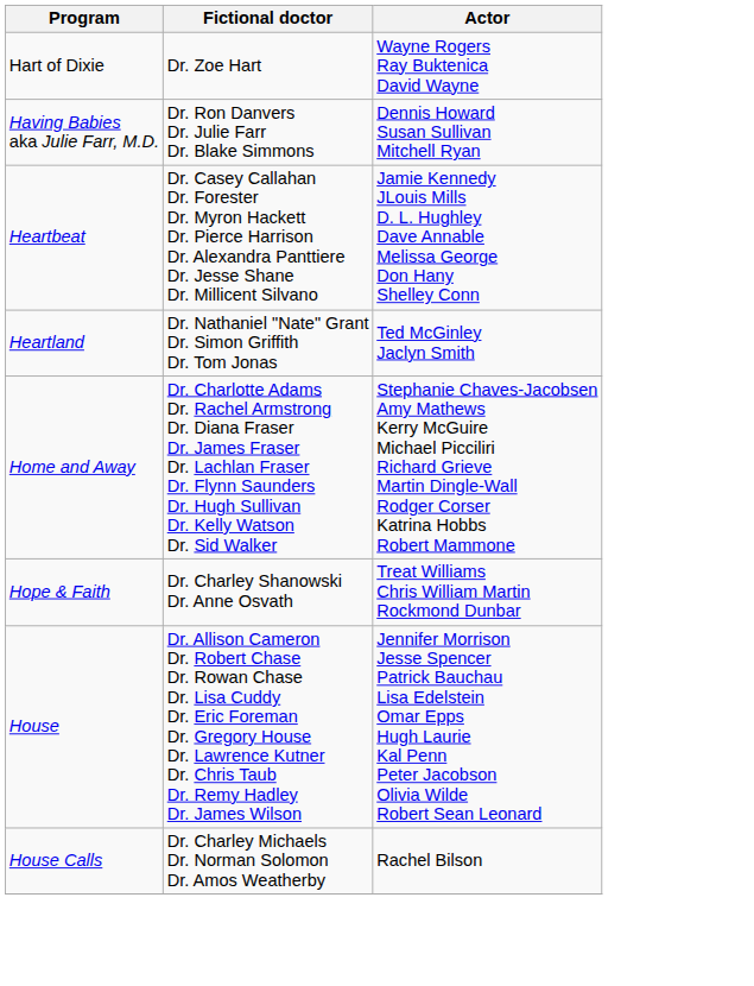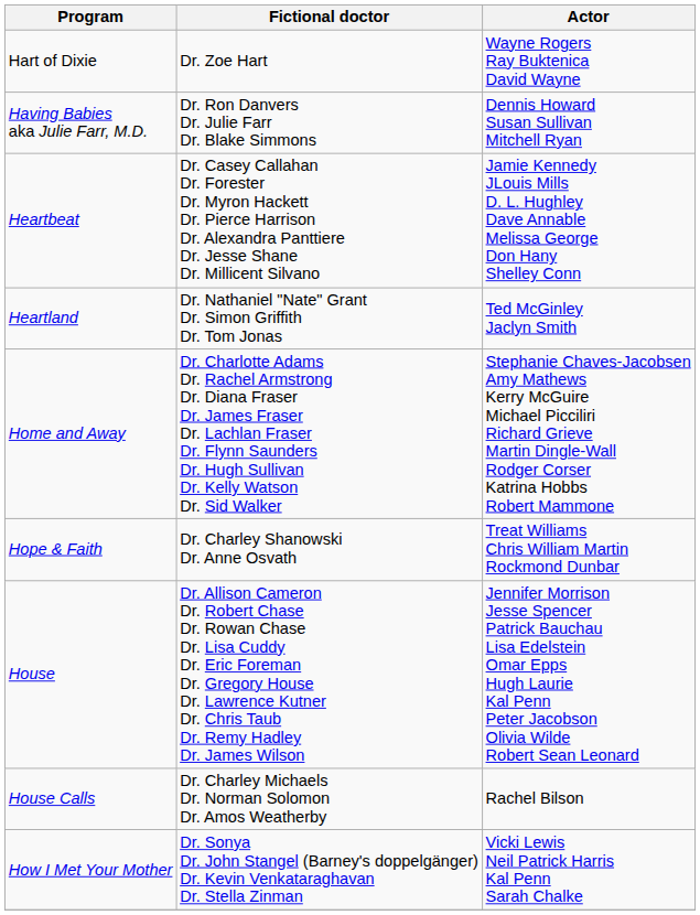 <table class="wikitable">
 <tr>
 <th>Program</th>
 <th>Fictional doctor</th>
 <th>Actor</th>
 </tr>
 <tr>
 <td>Hart of Dixie</td>
 <td>Dr. Zoe Hart</td>
 <td><a href='#'>Wayne Rogers</a><br><a href='#'>Ray Buktenica</a><br><a href='#'>David Wayne</a></td>
 </tr>
 <tr>
 <td><em><a href='#'>Having Babies</a></em><br>aka <em>Julie Farr, M.D.</em></td>
 <td>Dr. Ron Danvers<br>Dr. Julie Farr<br>Dr. Blake Simmons</td>
 <td><a href='#'>Dennis Howard</a><br><a href='#'>Susan Sullivan</a><br><a href='#'>Mitchell Ryan</a></td>
 </tr>
 <tr>
 <td><em><a href='#'>Heartbeat</a></em></td>
 <td>Dr. Casey Callahan<br>Dr. Forester<br>Dr. Myron Hackett<br>Dr. Pierce Harrison<br>Dr. Alexandra Panttiere<br>Dr. Jesse Shane<br>Dr. Millicent Silvano</td>
 <td><a href='#'>Jamie Kennedy</a><br><a href='#'>JLouis Mills</a><br><a href='#'>D. L. Hughley</a><br><a href='#'>Dave Annable</a><br><a href='#'>Melissa George</a><br><a href='#'>Don Hany</a><br><a href='#'>Shelley Conn</a></td>
 </tr>
 <tr>
 <td><em><a href='#'>Heartland</a></em></td>
 <td>Dr. Nathaniel "Nate" Grant<br>Dr. Simon Griffith<br>Dr. Tom Jonas</td>
 <td><a href='#'>Ted McGinley</a><br><a href='#'>Jaclyn Smith</a></td>
 </tr>
 <tr>
 <td><em><a href='#'>Home and Away</a></em></td>
 <td><a href='#'>Dr. Charlotte Adams</a><br>Dr. <a href='#'>Rachel Armstrong</a><br>Dr. Diana Fraser<br><a href='#'>Dr. James Fraser</a><br>Dr. <a href='#'>Lachlan Fraser</a><br><a href='#'>Dr. Flynn Saunders</a><br><a href='#'>Dr. Hugh Sullivan</a><br><a href='#'>Dr. Kelly Watson</a><br>Dr. <a href='#'>Sid Walker</a></td>
 <td><a href='#'>Stephanie Chaves-Jacobsen</a><br><a href='#'>Amy Mathews</a><br>Kerry McGuire<br>Michael Picciliri<br><a href='#'>Richard Grieve</a><br><a href='#'>Martin Dingle-Wall</a><br><a href='#'>Rodger Corser</a><br>Katrina Hobbs<br><a href='#'>Robert Mammone</a></td>
 </tr>
 <tr>
 <td><em><a href='#'>Hope & Faith</a></em></td>
 <td>Dr. Charley Shanowski<br>Dr. Anne Osvath</td>
 <td><a href='#'>Treat Williams</a><br><a href='#'>Chris William Martin</a><br><a href='#'>Rockmond Dunbar</a></td>
 </tr>
 <tr>
 <td><em><a href='#'>House</a></em></td>
 <td><a href='#'>Dr. Allison Cameron</a><br>Dr. <a href='#'>Robert Chase</a><br>Dr. Rowan Chase<br>Dr. <a href='#'>Lisa Cuddy</a><br>Dr. <a href='#'>Eric Foreman</a><br>Dr. <a href='#'>Gregory House</a><br>Dr. <a href='#'>Lawrence Kutner</a><br>Dr. <a href='#'>Chris Taub</a><br><a href='#'>Dr. Remy Hadley</a><br><a href='#'>Dr. James Wilson</a></td>
 <td><a href='#'>Jennifer Morrison</a><br><a href='#'>Jesse Spencer</a><br><a href='#'>Patrick Bauchau</a><br><a href='#'>Lisa Edelstein</a><br><a href='#'>Omar Epps</a><br><a href='#'>Hugh Laurie</a><br><a href='#'>Kal Penn</a><br><a href='#'>Peter Jacobson</a><br><a href='#'>Olivia Wilde</a><br><a href='#'>Robert Sean Leonard</a></td>
 </tr>
 <tr>
 <td><em><a href='#'>House Calls</a></em></td>
 <td>Dr. Charley Michaels<br>Dr. Norman Solomon<br>Dr. Amos Weatherby</td>
 <td>Rachel Bilson</td>
 </tr>
 <tr>
+<td><em><a href='#'>How I Met Your Mother</a></em></td>
+<td><a href='#'>Dr. Sonya</a><br><a href='#'>Dr. John Stangel</a> (Barney's doppelgänger)<br><a href='#'>Dr. Kevin Venkataraghavan</a><br><a href='#'>Dr. Stella Zinman</a></td>
+<td><a href='#'>Vicki Lewis</a><br><a href='#'>Neil Patrick Harris</a><br><a href='#'>Kal Penn</a><br><a href='#'>Sarah Chalke</a></td>
+</tr>
+<tr>
 </tr>
 </table>
